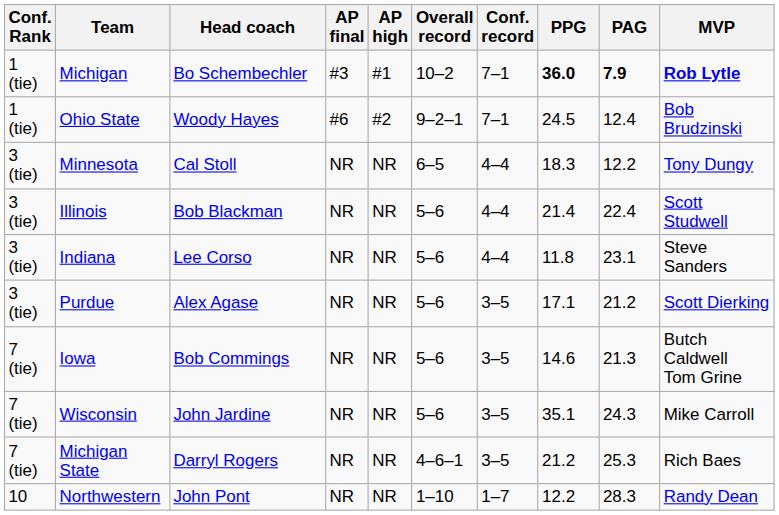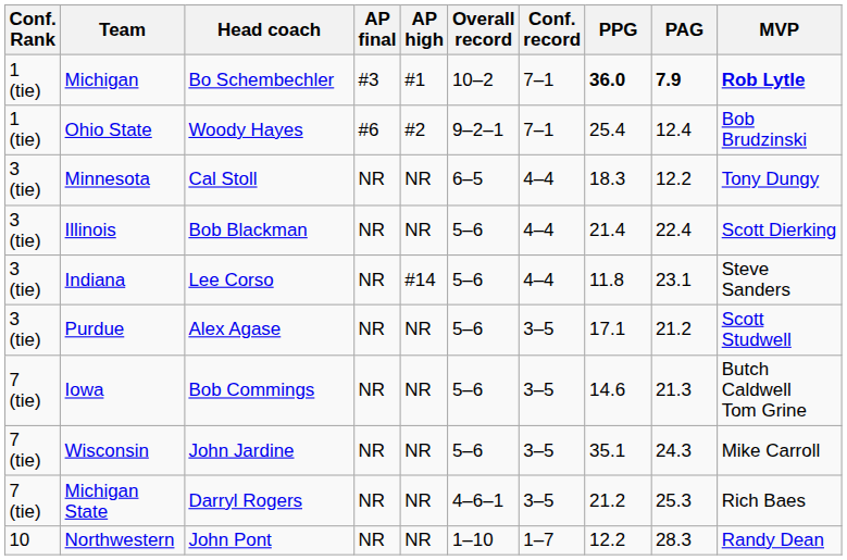 <table class="sortable wikitable">
 <tr>
 <th width="25">Conf. Rank</th>
 <th width="100">Team</th>
 <th width="140">Head coach</th>
 <th width="25">AP final</th>
 <th width="25">AP high</th>
 <th width="50">Overall record</th>
 <th width="50">Conf. record</th>
 <th width="50">PPG</th>
 <th width="50">PAG</th>
 <th width="100">MVP</th>
 </tr>
 <tr align="left" bgcolor="">
 <td>1 (tie)</td>
 <td><a href='#'>Michigan</a></td>
 <td><a href='#'>Bo Schembechler</a></td>
 <td>#3</td>
 <td>#1</td>
 <td>10–2</td>
 <td>7–1</td>
 <td><strong>36.0</strong></td>
 <td><strong>7.9</strong></td>
 <td><strong><a href='#'>Rob Lytle</a></strong></td>
 </tr>
 <tr align="left" bgcolor="">
 <td>1 (tie)</td>
 <td><a href='#'>Ohio State</a></td>
 <td><a href='#'>Woody Hayes</a></td>
 <td>#6</td>
 <td>#2</td>
 <td>9–2–1</td>
 <td>7–1</td>
-<td>24.5</td>
+<td>25.4</td>
 <td>12.4</td>
 <td><a href='#'>Bob Brudzinski</a></td>
 </tr>
 <tr align="left" bgcolor="">
 <td>3 (tie)</td>
 <td><a href='#'>Minnesota</a></td>
 <td><a href='#'>Cal Stoll</a></td>
 <td>NR</td>
 <td>NR</td>
 <td>6–5</td>
 <td>4–4</td>
 <td>18.3</td>
 <td>12.2</td>
 <td><a href='#'>Tony Dungy</a></td>
 </tr>
 <tr align="left" bgcolor="">
 <td>3 (tie)</td>
 <td><a href='#'>Illinois</a></td>
 <td><a href='#'>Bob Blackman</a></td>
 <td>NR</td>
 <td>NR</td>
 <td>5–6</td>
 <td>4–4</td>
 <td>21.4</td>
 <td>22.4</td>
-<td><a href='#'>Scott Studwell</a></td>
+<td><a href='#'>Scott Dierking</a></td>
 </tr>
 <tr align="left" bgcolor="">
 <td>3 (tie)</td>
 <td><a href='#'>Indiana</a></td>
 <td><a href='#'>Lee Corso</a></td>
 <td>NR</td>
-<td>NR</td>
+<td>#14</td>
 <td>5–6</td>
 <td>4–4</td>
 <td>11.8</td>
 <td>23.1</td>
 <td>Steve Sanders</td>
 </tr>
 <tr align="left" bgcolor="">
 <td>3 (tie)</td>
 <td><a href='#'>Purdue</a></td>
 <td><a href='#'>Alex Agase</a></td>
 <td>NR</td>
 <td>NR</td>
 <td>5–6</td>
 <td>3–5</td>
 <td>17.1</td>
 <td>21.2</td>
-<td><a href='#'>Scott Dierking</a></td>
+<td><a href='#'>Scott Studwell</a></td>
 </tr>
 <tr align="left" bgcolor="">
 <td>7 (tie)</td>
 <td><a href='#'>Iowa</a></td>
 <td><a href='#'>Bob Commings</a></td>
 <td>NR</td>
 <td>NR</td>
 <td>5–6</td>
 <td>3–5</td>
 <td>14.6</td>
 <td>21.3</td>
 <td>Butch Caldwell<br>Tom Grine</td>
 </tr>
 <tr align="left" bgcolor="">
 <td>7 (tie)</td>
 <td><a href='#'>Wisconsin</a></td>
 <td><a href='#'>John Jardine</a></td>
 <td>NR</td>
 <td>NR</td>
 <td>5–6</td>
 <td>3–5</td>
 <td>35.1</td>
 <td>24.3</td>
 <td>Mike Carroll</td>
 </tr>
 <tr align="left" bgcolor="">
 <td>7 (tie)</td>
 <td><a href='#'>Michigan State</a></td>
 <td><a href='#'>Darryl Rogers</a></td>
 <td>NR</td>
 <td>NR</td>
 <td>4–6–1</td>
 <td>3–5</td>
 <td>21.2</td>
 <td>25.3</td>
 <td>Rich Baes</td>
 </tr>
 <tr align="left" bgcolor="">
 <td>10</td>
 <td><a href='#'>Northwestern</a></td>
 <td><a href='#'>John Pont</a></td>
 <td>NR</td>
 <td>NR</td>
 <td>1–10</td>
 <td>1–7</td>
 <td>12.2</td>
 <td>28.3</td>
 <td><a href='#'>Randy Dean</a></td>
 </tr>
 </table>
